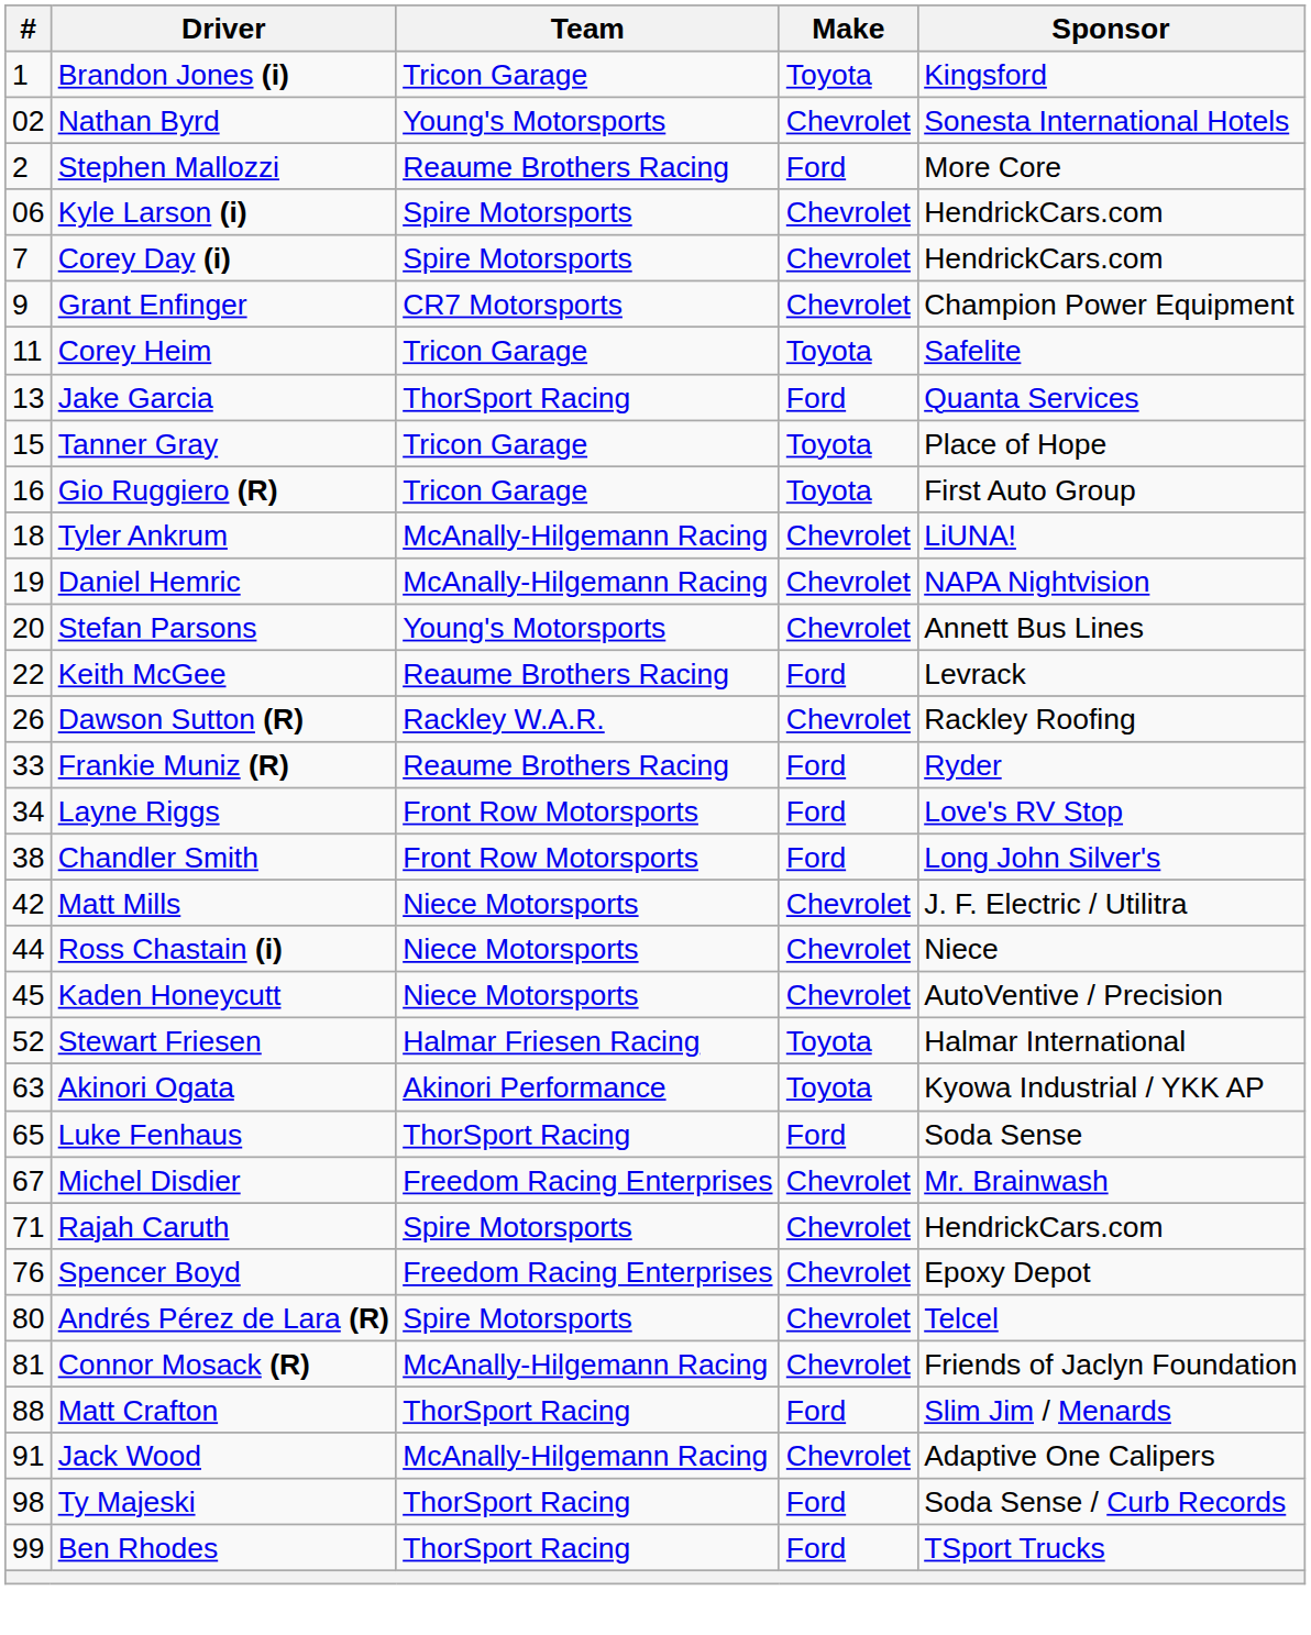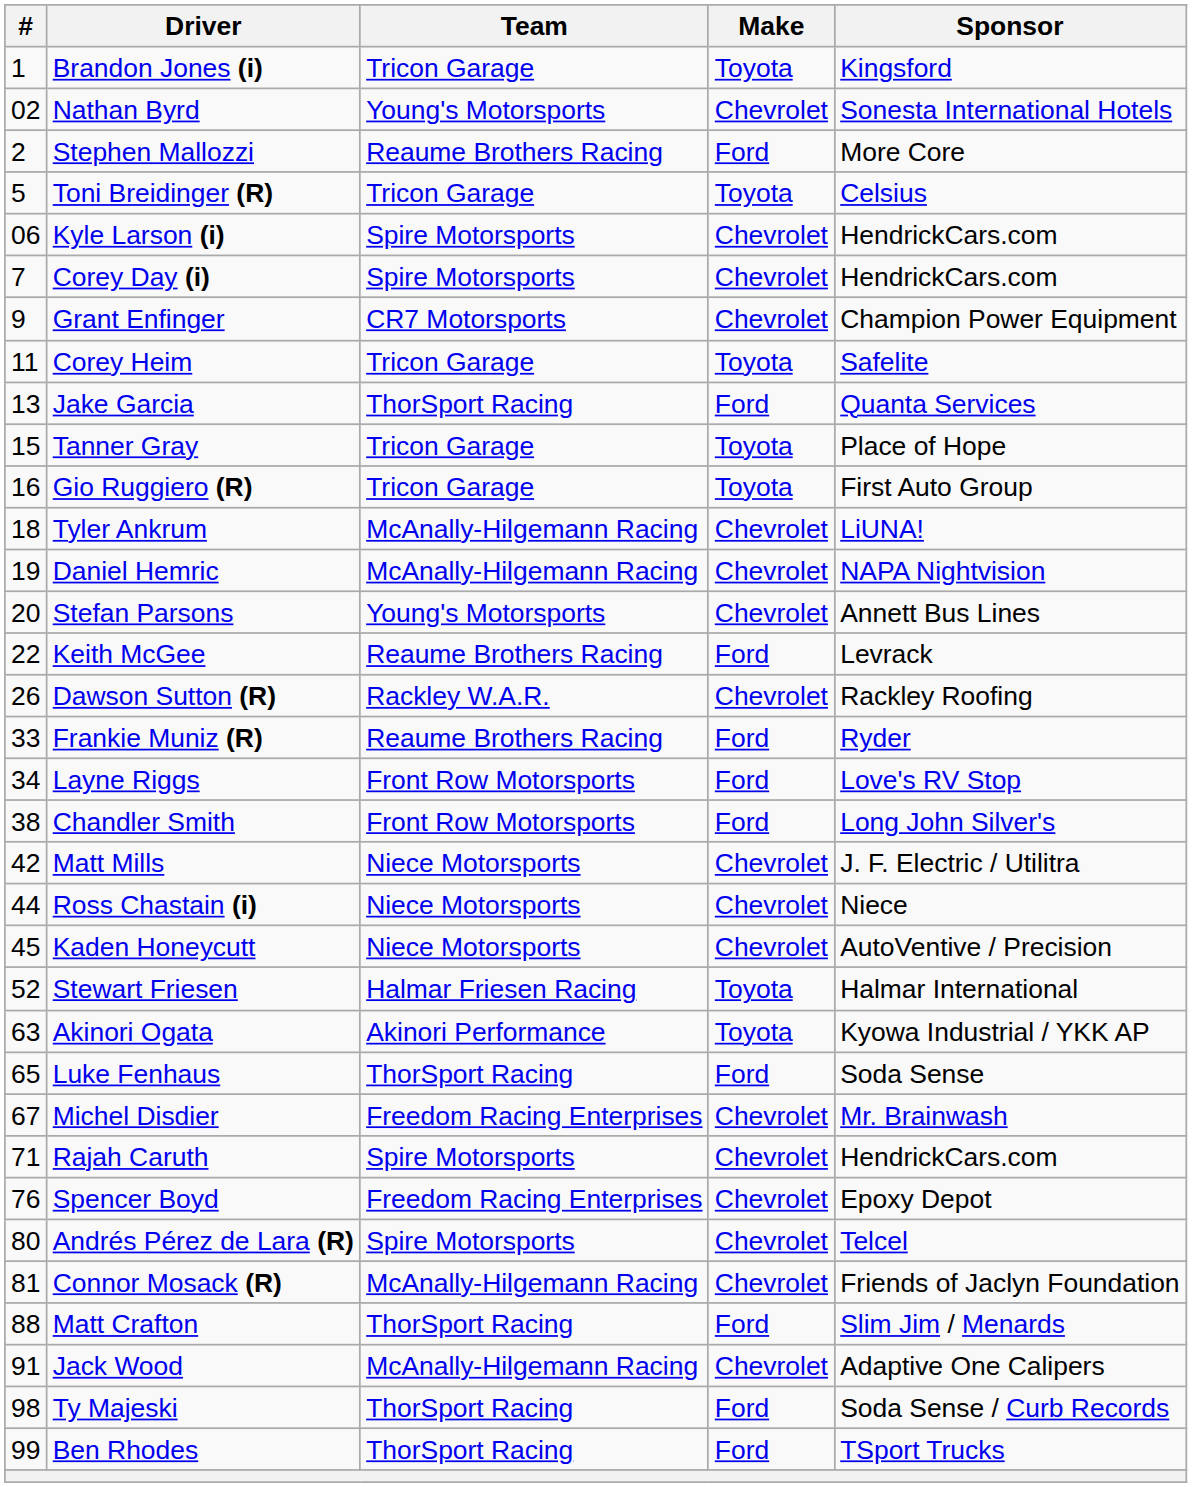 <table class="wikitable" style="font-size: 95%;">
 <tr>
 <th>#</th>
 <th>Driver</th>
 <th>Team</th>
 <th>Make</th>
 <th>Sponsor</th>
 </tr>
 <tr>
 <td>1</td>
 <td><a href='#'>Brandon Jones</a> <strong>(i)</strong></td>
 <td><a href='#'>Tricon Garage</a></td>
 <td><a href='#'>Toyota</a></td>
 <td><a href='#'>Kingsford</a></td>
 </tr>
 <tr>
 <td>02</td>
 <td><a href='#'>Nathan Byrd</a></td>
 <td><a href='#'>Young's Motorsports</a></td>
 <td><a href='#'>Chevrolet</a></td>
 <td><a href='#'>Sonesta International Hotels</a></td>
 </tr>
 <tr>
 <td>2</td>
 <td><a href='#'>Stephen Mallozzi</a></td>
 <td><a href='#'>Reaume Brothers Racing</a></td>
 <td><a href='#'>Ford</a></td>
 <td>More Core</td>
+</tr>
+<tr>
+<td>5</td>
+<td><a href='#'>Toni Breidinger</a> <strong>(R)</strong></td>
+<td><a href='#'>Tricon Garage</a></td>
+<td><a href='#'>Toyota</a></td>
+<td><a href='#'>Celsius</a></td>
 </tr>
 <tr>
 <td>06</td>
 <td><a href='#'>Kyle Larson</a> <strong>(i)</strong></td>
 <td><a href='#'>Spire Motorsports</a></td>
 <td><a href='#'>Chevrolet</a></td>
 <td>HendrickCars.com</td>
 </tr>
 <tr>
 <td>7</td>
 <td><a href='#'>Corey Day</a> <strong>(i)</strong></td>
 <td><a href='#'>Spire Motorsports</a></td>
 <td><a href='#'>Chevrolet</a></td>
 <td>HendrickCars.com</td>
 </tr>
 <tr>
 <td>9</td>
 <td><a href='#'>Grant Enfinger</a></td>
 <td><a href='#'>CR7 Motorsports</a></td>
 <td><a href='#'>Chevrolet</a></td>
 <td>Champion Power Equipment</td>
 </tr>
 <tr>
 <td>11</td>
 <td><a href='#'>Corey Heim</a></td>
 <td><a href='#'>Tricon Garage</a></td>
 <td><a href='#'>Toyota</a></td>
 <td><a href='#'>Safelite</a></td>
 </tr>
 <tr>
 <td>13</td>
 <td><a href='#'>Jake Garcia</a></td>
 <td><a href='#'>ThorSport Racing</a></td>
 <td><a href='#'>Ford</a></td>
 <td><a href='#'>Quanta Services</a></td>
 </tr>
 <tr>
 <td>15</td>
 <td><a href='#'>Tanner Gray</a></td>
 <td><a href='#'>Tricon Garage</a></td>
 <td><a href='#'>Toyota</a></td>
 <td>Place of Hope</td>
 </tr>
 <tr>
 <td>16</td>
 <td><a href='#'>Gio Ruggiero</a> <strong>(R)</strong></td>
 <td><a href='#'>Tricon Garage</a></td>
 <td><a href='#'>Toyota</a></td>
 <td>First Auto Group</td>
 </tr>
 <tr>
 <td>18</td>
 <td><a href='#'>Tyler Ankrum</a></td>
 <td><a href='#'>McAnally-Hilgemann Racing</a></td>
 <td><a href='#'>Chevrolet</a></td>
 <td><a href='#'>LiUNA!</a></td>
 </tr>
 <tr>
 <td>19</td>
 <td><a href='#'>Daniel Hemric</a></td>
 <td><a href='#'>McAnally-Hilgemann Racing</a></td>
 <td><a href='#'>Chevrolet</a></td>
 <td><a href='#'>NAPA Nightvision</a></td>
 </tr>
 <tr>
 <td>20</td>
 <td><a href='#'>Stefan Parsons</a></td>
 <td><a href='#'>Young's Motorsports</a></td>
 <td><a href='#'>Chevrolet</a></td>
 <td>Annett Bus Lines</td>
 </tr>
 <tr>
 <td>22</td>
 <td nowrap=""><a href='#'>Keith McGee</a></td>
 <td><a href='#'>Reaume Brothers Racing</a></td>
 <td><a href='#'>Ford</a></td>
 <td>Levrack</td>
 </tr>
 <tr>
 <td>26</td>
 <td><a href='#'>Dawson Sutton</a> <strong>(R)</strong></td>
 <td><a href='#'>Rackley W.A.R.</a></td>
 <td><a href='#'>Chevrolet</a></td>
 <td>Rackley Roofing</td>
 </tr>
 <tr>
 <td>33</td>
 <td><a href='#'>Frankie Muniz</a> <strong>(R)</strong></td>
 <td><a href='#'>Reaume Brothers Racing</a></td>
 <td><a href='#'>Ford</a></td>
 <td><a href='#'>Ryder</a></td>
 </tr>
 <tr>
 <td>34</td>
 <td><a href='#'>Layne Riggs</a></td>
 <td><a href='#'>Front Row Motorsports</a></td>
 <td><a href='#'>Ford</a></td>
 <td><a href='#'>Love's RV Stop</a></td>
 </tr>
 <tr>
 <td>38</td>
 <td><a href='#'>Chandler Smith</a></td>
 <td><a href='#'>Front Row Motorsports</a></td>
 <td><a href='#'>Ford</a></td>
 <td><a href='#'>Long John Silver's</a></td>
 </tr>
 <tr>
 <td>42</td>
 <td><a href='#'>Matt Mills</a></td>
 <td><a href='#'>Niece Motorsports</a></td>
 <td><a href='#'>Chevrolet</a></td>
 <td>J. F. Electric / Utilitra</td>
 </tr>
 <tr>
 <td>44</td>
 <td><a href='#'>Ross Chastain</a> <strong>(i)</strong></td>
 <td><a href='#'>Niece Motorsports</a></td>
 <td><a href='#'>Chevrolet</a></td>
 <td>Niece</td>
 </tr>
 <tr>
 <td>45</td>
 <td><a href='#'>Kaden Honeycutt</a></td>
 <td><a href='#'>Niece Motorsports</a></td>
 <td><a href='#'>Chevrolet</a></td>
 <td>AutoVentive / Precision</td>
 </tr>
 <tr>
 <td>52</td>
 <td><a href='#'>Stewart Friesen</a></td>
 <td><a href='#'>Halmar Friesen Racing</a></td>
 <td><a href='#'>Toyota</a></td>
 <td>Halmar International</td>
 </tr>
 <tr>
 <td>63</td>
 <td><a href='#'>Akinori Ogata</a></td>
 <td><a href='#'>Akinori Performance</a></td>
 <td><a href='#'>Toyota</a></td>
 <td>Kyowa Industrial / YKK AP</td>
 </tr>
 <tr>
 <td>65</td>
 <td><a href='#'>Luke Fenhaus</a></td>
 <td><a href='#'>ThorSport Racing</a></td>
 <td><a href='#'>Ford</a></td>
 <td>Soda Sense</td>
 </tr>
 <tr>
 <td>67</td>
 <td><a href='#'>Michel Disdier</a></td>
 <td><a href='#'>Freedom Racing Enterprises</a></td>
 <td><a href='#'>Chevrolet</a></td>
 <td><a href='#'>Mr. Brainwash</a></td>
 </tr>
 <tr>
 <td>71</td>
 <td><a href='#'>Rajah Caruth</a></td>
 <td><a href='#'>Spire Motorsports</a></td>
 <td><a href='#'>Chevrolet</a></td>
 <td>HendrickCars.com</td>
 </tr>
 <tr>
 <td>76</td>
 <td><a href='#'>Spencer Boyd</a></td>
 <td><a href='#'>Freedom Racing Enterprises</a></td>
 <td><a href='#'>Chevrolet</a></td>
 <td>Epoxy Depot</td>
 </tr>
 <tr>
 <td>80</td>
 <td><a href='#'>Andrés Pérez de Lara</a> <strong>(R)</strong></td>
 <td><a href='#'>Spire Motorsports</a></td>
 <td><a href='#'>Chevrolet</a></td>
 <td><a href='#'>Telcel</a></td>
 </tr>
 <tr>
 <td>81</td>
 <td><a href='#'>Connor Mosack</a> <strong>(R)</strong></td>
 <td><a href='#'>McAnally-Hilgemann Racing</a></td>
 <td><a href='#'>Chevrolet</a></td>
 <td>Friends of Jaclyn Foundation</td>
 </tr>
 <tr>
 <td>88</td>
 <td><a href='#'>Matt Crafton</a></td>
 <td><a href='#'>ThorSport Racing</a></td>
 <td><a href='#'>Ford</a></td>
 <td><a href='#'>Slim Jim</a> / <a href='#'>Menards</a></td>
 </tr>
 <tr>
 <td>91</td>
 <td><a href='#'>Jack Wood</a></td>
 <td><a href='#'>McAnally-Hilgemann Racing</a></td>
 <td><a href='#'>Chevrolet</a></td>
 <td>Adaptive One Calipers</td>
 </tr>
 <tr>
 <td>98</td>
 <td><a href='#'>Ty Majeski</a></td>
 <td><a href='#'>ThorSport Racing</a></td>
 <td><a href='#'>Ford</a></td>
 <td>Soda Sense / <a href='#'>Curb Records</a></td>
 </tr>
 <tr>
 <td>99</td>
 <td><a href='#'>Ben Rhodes</a></td>
 <td><a href='#'>ThorSport Racing</a></td>
 <td><a href='#'>Ford</a></td>
 <td><a href='#'>TSport Trucks</a></td>
 </tr>
 <tr>
 <th colspan="5"></th>
 </tr>
 </table>
